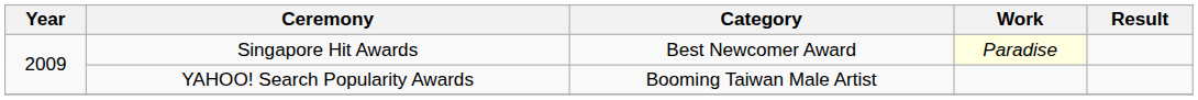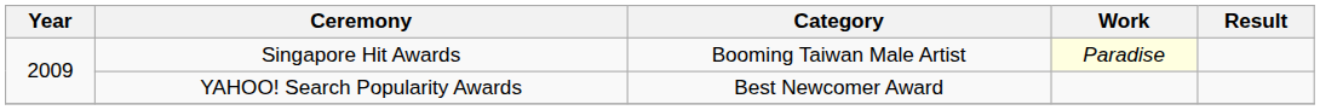 <table class="wikitable" style="text-align:center; width:80%">
 <tr>
 <th>Year</th>
 <th>Ceremony</th>
 <th>Category</th>
 <th>Work</th>
 <th>Result</th>
 </tr>
 <tr>
 <td rowspan=2>2009</td>
 <td>Singapore Hit Awards</td>
-<td>Best Newcomer Award</td>
+<td>Booming Taiwan Male Artist</td>
 <td style="background: lightyellow;"><em>Paradise</em></td>
 <td></td>
 </tr>
 <tr>
 <td>YAHOO! Search Popularity Awards</td>
-<td>Booming Taiwan Male Artist</td>
+<td>Best Newcomer Award</td>
 <td></td>
 <td></td>
 </tr>
 <tr>
 </tr>
 </table>
